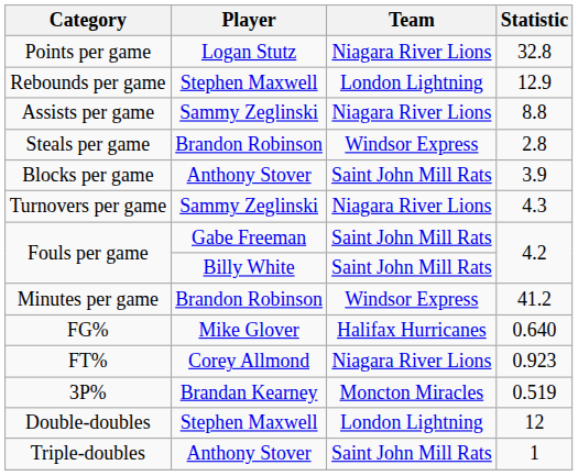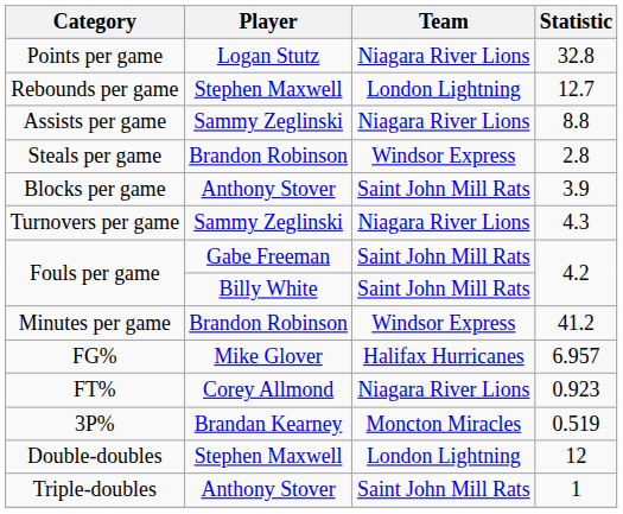 <table class="wikitable" style="text-align:center">
 <tr>
 <th>Category</th>
 <th>Player</th>
 <th>Team</th>
 <th>Statistic</th>
 </tr>
 <tr>
 <td>Points per game</td>
 <td><a href='#'>Logan Stutz</a></td>
 <td><a href='#'>Niagara River Lions</a></td>
 <td>32.8</td>
 </tr>
 <tr>
 <td>Rebounds per game</td>
 <td><a href='#'>Stephen Maxwell</a></td>
 <td><a href='#'>London Lightning</a></td>
-<td>12.9</td>
+<td>12.7</td>
 </tr>
 <tr>
 <td>Assists per game</td>
 <td><a href='#'>Sammy Zeglinski</a></td>
 <td><a href='#'>Niagara River Lions</a></td>
 <td>8.8</td>
 </tr>
 <tr>
 <td>Steals per game</td>
 <td><a href='#'>Brandon Robinson</a></td>
 <td><a href='#'>Windsor Express</a></td>
 <td>2.8</td>
 </tr>
 <tr>
 <td>Blocks per game</td>
 <td><a href='#'>Anthony Stover</a></td>
 <td><a href='#'>Saint John Mill Rats</a></td>
 <td>3.9</td>
 </tr>
 <tr>
 <td>Turnovers per game</td>
 <td><a href='#'>Sammy Zeglinski</a></td>
 <td><a href='#'>Niagara River Lions</a></td>
 <td>4.3</td>
 </tr>
 <tr>
 <td rowspan=2>Fouls per game</td>
 <td><a href='#'>Gabe Freeman</a></td>
 <td><a href='#'>Saint John Mill Rats</a></td>
 <td rowspan=2>4.2</td>
 </tr>
 <tr>
 <td><a href='#'>Billy White</a></td>
 <td><a href='#'>Saint John Mill Rats</a></td>
 </tr>
 <tr>
 <td>Minutes per game</td>
 <td><a href='#'>Brandon Robinson</a></td>
 <td><a href='#'>Windsor Express</a></td>
 <td>41.2</td>
 </tr>
 <tr>
 <td>FG%</td>
 <td><a href='#'>Mike Glover</a></td>
 <td><a href='#'>Halifax Hurricanes</a></td>
-<td>0.640</td>
+<td>6.957</td>
 </tr>
 <tr>
 <td>FT%</td>
 <td><a href='#'>Corey Allmond</a></td>
 <td><a href='#'>Niagara River Lions</a></td>
 <td>0.923</td>
 </tr>
 <tr>
 <td>3P%</td>
 <td><a href='#'>Brandan Kearney</a></td>
 <td><a href='#'>Moncton Miracles</a></td>
 <td>0.519</td>
 </tr>
 <tr>
 <td>Double-doubles</td>
 <td><a href='#'>Stephen Maxwell</a></td>
 <td><a href='#'>London Lightning</a></td>
 <td>12</td>
 </tr>
 <tr>
 <td>Triple-doubles</td>
 <td><a href='#'>Anthony Stover</a></td>
 <td><a href='#'>Saint John Mill Rats</a></td>
 <td>1</td>
 </tr>
 <tr>
 </tr>
 </table>
